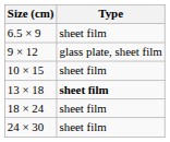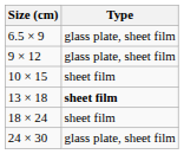 <table class="wikitable">
 <tr>
 <th>Size (cm)</th>
 <th>Type</th>
 </tr>
 <tr>
 <td>6.5 × 9</td>
-<td>sheet film</td>
+<td>glass plate, sheet film</td>
 </tr>
 <tr>
 <td>9 × 12</td>
 <td>glass plate, sheet film</td>
 </tr>
 <tr>
 <td>10 × 15</td>
 <td>sheet film</td>
 </tr>
 <tr>
 <td>13 × 18</td>
 <td><strong>sheet film</strong></td>
 </tr>
 <tr>
 <td>18 × 24</td>
 <td>sheet film</td>
 </tr>
 <tr>
 <td>24 × 30</td>
-<td>sheet film</td>
+<td>glass plate, sheet film</td>
 </tr>
 </table>
